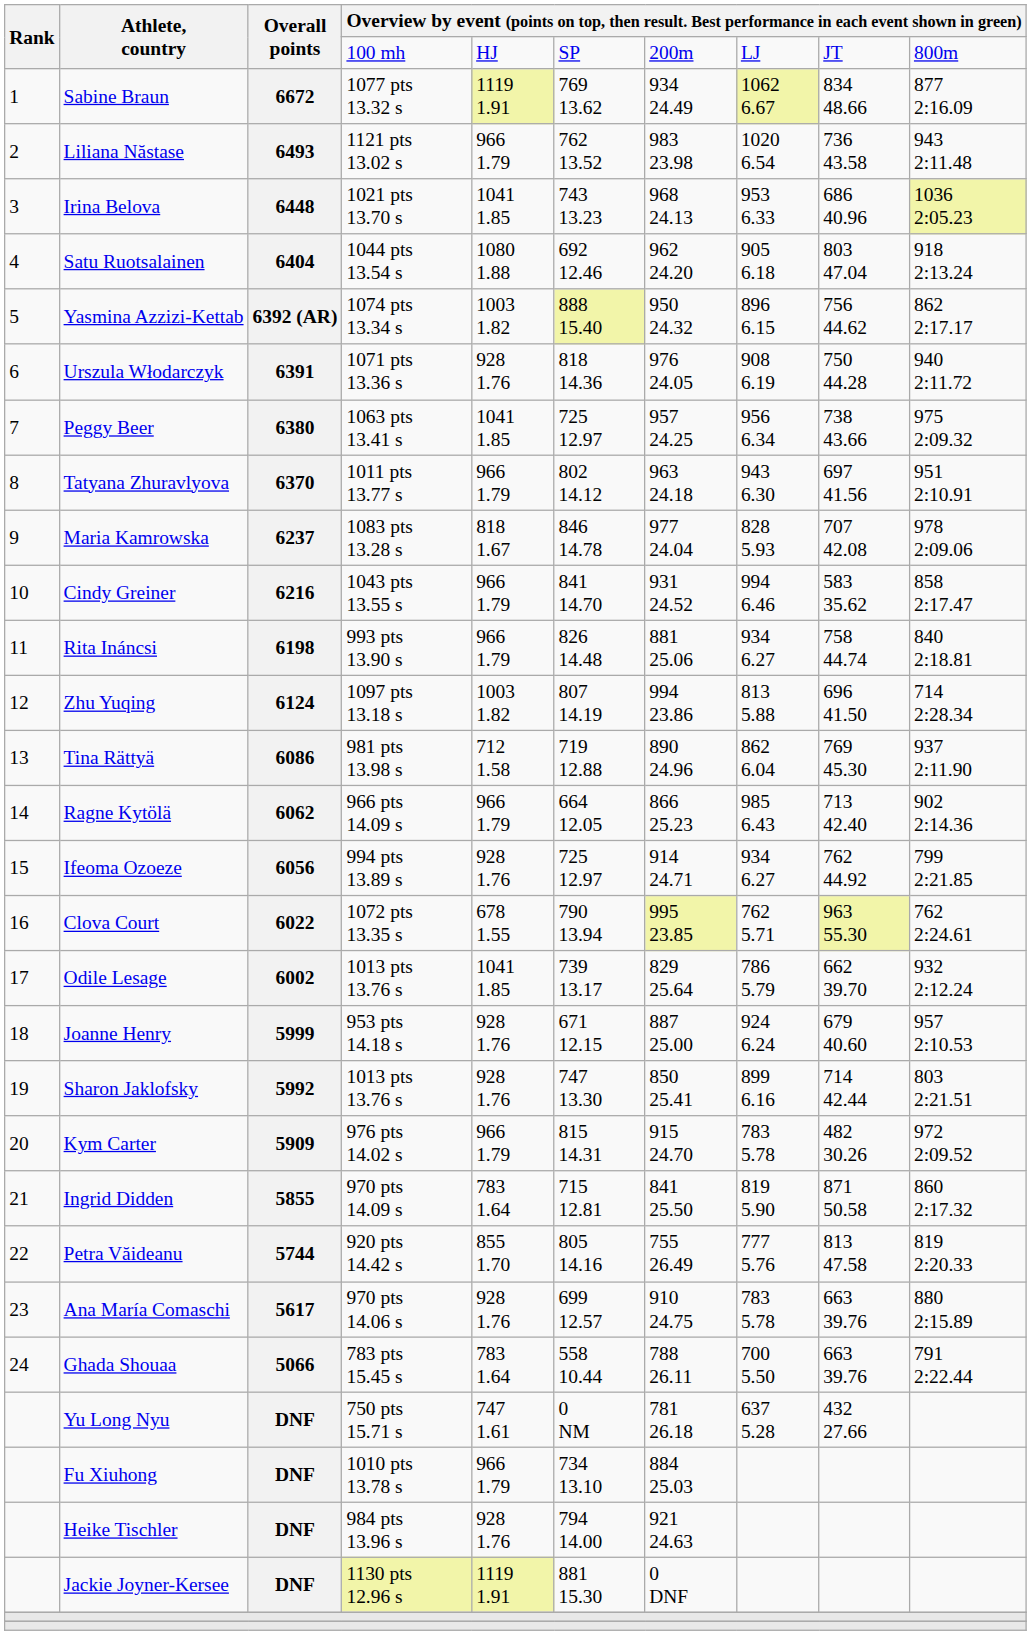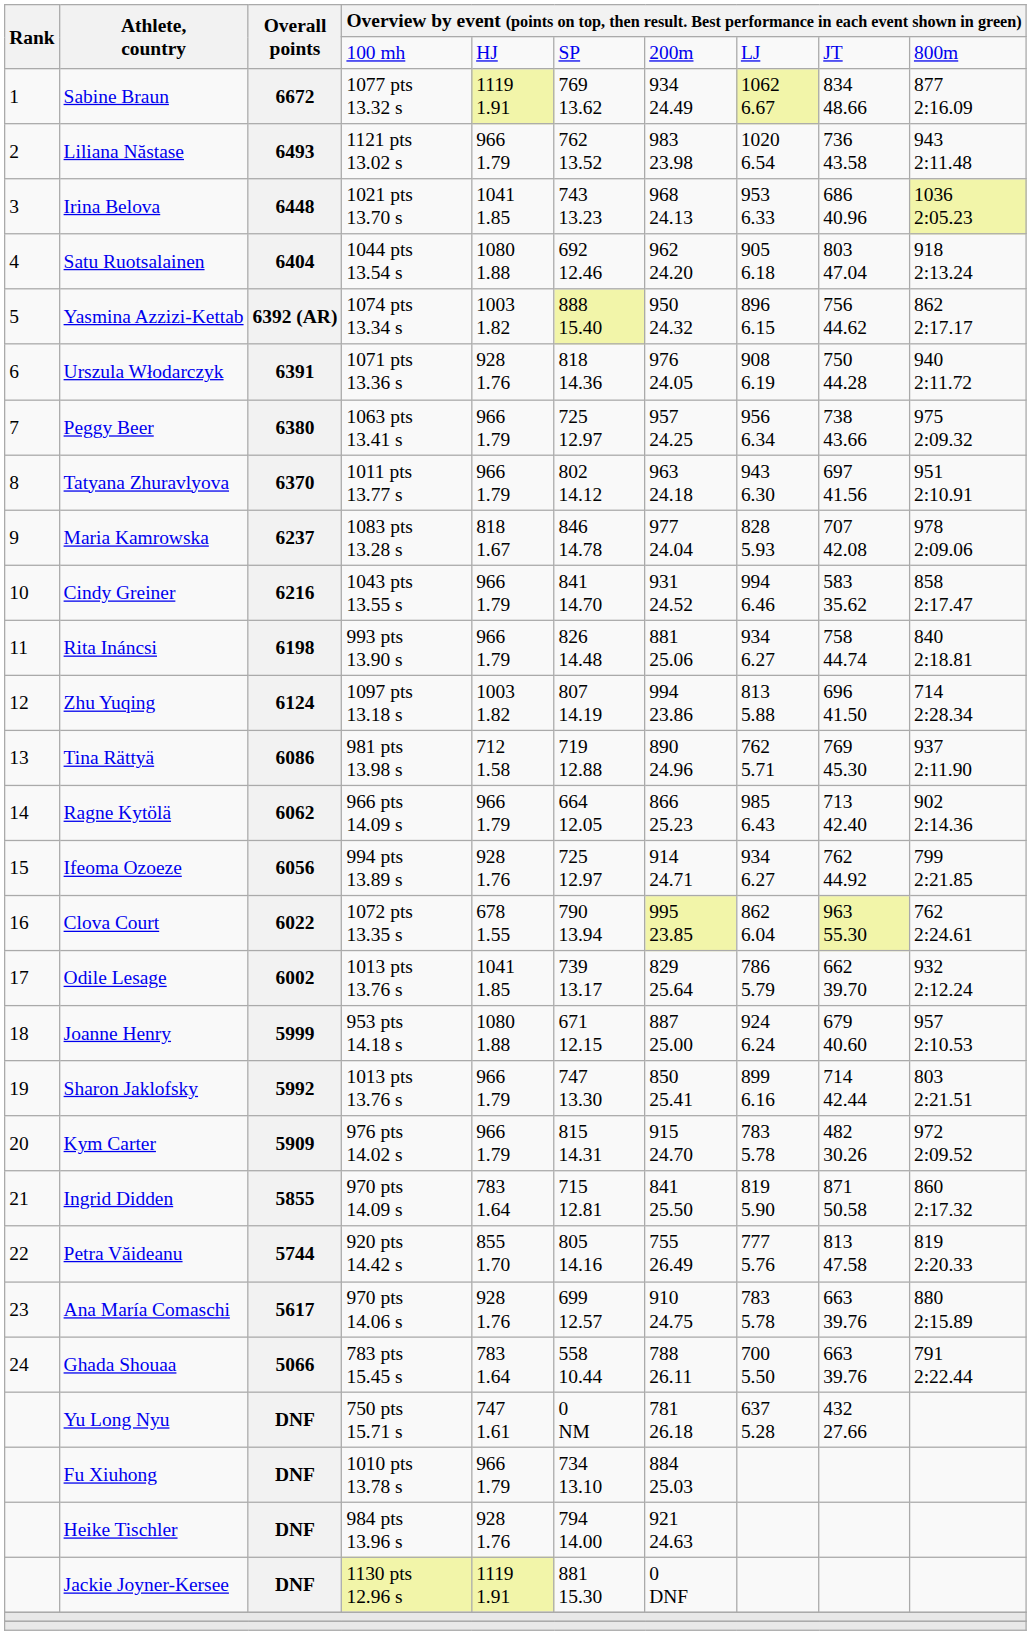 <table class=wikitable style="font-size:95%;">
 <tr>
 <th rowspan=2>Rank</th>
 <th rowspan=2>Athlete,<br>country</th>
 <th rowspan=2>Overall<br>points</th>
 <th colspan=7>Overview by event <small>(points on top, then result. Best performance in each event shown in <span>green</span>)</small></th>
 </tr>
 <tr>
 <td><a href='#'>100 mh</a></td>
 <td><a href='#'>HJ</a></td>
 <td><a href='#'>SP</a></td>
 <td><a href='#'>200m</a></td>
 <td><a href='#'>LJ</a></td>
 <td><a href='#'>JT</a></td>
 <td><a href='#'>800m</a></td>
 </tr>
 <tr>
 <td>1</td>
 <td><a href='#'>Sabine Braun</a><br></td>
 <th>6672</th>
 <td>1077 pts<br>13.32 s</td>
 <td bgcolor="F2F5A9"><span>1119<br>1.91</span></td>
 <td>769<br>13.62</td>
 <td>934<br>24.49</td>
 <td bgcolor="F2F5A9"><span>1062<br>6.67</span></td>
 <td>834<br>48.66</td>
 <td>877<br>2:16.09</td>
 </tr>
 <tr>
 <td>2</td>
 <td><a href='#'>Liliana Năstase</a><br></td>
 <th>6493</th>
 <td>1121 pts<br>13.02 s</td>
 <td>966<br>1.79</td>
 <td>762<br>13.52</td>
 <td>983<br>23.98</td>
 <td>1020<br>6.54</td>
 <td>736<br>43.58</td>
 <td>943<br>2:11.48</td>
 </tr>
 <tr>
 <td>3</td>
 <td><a href='#'>Irina Belova</a><br></td>
 <th>6448</th>
 <td>1021 pts<br>13.70 s</td>
 <td>1041<br>1.85</td>
 <td>743<br>13.23</td>
 <td>968<br>24.13</td>
 <td>953<br>6.33</td>
 <td>686<br>40.96</td>
 <td bgcolor="F2F5A9"><span>1036<br>2:05.23</span></td>
 </tr>
 <tr>
 <td>4</td>
 <td><a href='#'>Satu Ruotsalainen</a><br></td>
 <th>6404</th>
 <td>1044 pts<br>13.54 s</td>
 <td>1080<br>1.88</td>
 <td>692<br>12.46</td>
 <td>962<br>24.20</td>
 <td>905<br>6.18</td>
 <td>803<br>47.04</td>
 <td>918<br>2:13.24</td>
 </tr>
 <tr>
 <td>5</td>
 <td><a href='#'>Yasmina Azzizi-Kettab</a><br></td>
 <th>6392 (AR)</th>
 <td>1074 pts<br>13.34 s</td>
 <td>1003<br>1.82</td>
 <td bgcolor="F2F5A9"><span>888<br>15.40</span></td>
 <td>950<br>24.32</td>
 <td>896<br>6.15</td>
 <td>756<br>44.62</td>
 <td>862<br>2:17.17</td>
 </tr>
 <tr>
 <td>6</td>
 <td><a href='#'>Urszula Włodarczyk</a><br></td>
 <th>6391</th>
 <td>1071 pts<br>13.36 s</td>
 <td>928<br>1.76</td>
 <td>818<br>14.36</td>
 <td>976<br>24.05</td>
 <td>908<br>6.19</td>
 <td>750<br>44.28</td>
 <td>940<br>2:11.72</td>
 </tr>
 <tr>
 <td>7</td>
 <td><a href='#'>Peggy Beer</a><br></td>
 <th>6380</th>
 <td>1063 pts<br>13.41 s</td>
-<td>1041<br>1.85</td>
+<td>966<br>1.79</td>
 <td>725<br>12.97</td>
 <td>957<br>24.25</td>
 <td>956<br>6.34</td>
 <td>738<br>43.66</td>
 <td>975<br>2:09.32</td>
 </tr>
 <tr>
 <td>8</td>
 <td><a href='#'>Tatyana Zhuravlyova</a><br></td>
 <th>6370</th>
 <td>1011 pts<br>13.77 s</td>
 <td>966<br>1.79</td>
 <td>802<br>14.12</td>
 <td>963<br>24.18</td>
 <td>943<br>6.30</td>
 <td>697<br>41.56</td>
 <td>951<br>2:10.91</td>
 </tr>
 <tr>
 <td>9</td>
 <td><a href='#'>Maria Kamrowska</a><br></td>
 <th>6237</th>
 <td>1083 pts<br>13.28 s</td>
 <td>818<br>1.67</td>
 <td>846<br>14.78</td>
 <td>977<br>24.04</td>
 <td>828<br>5.93</td>
 <td>707<br>42.08</td>
 <td>978<br>2:09.06</td>
 </tr>
 <tr>
 <td>10</td>
 <td><a href='#'>Cindy Greiner</a><br></td>
 <th>6216</th>
 <td>1043 pts<br>13.55 s</td>
 <td>966<br>1.79</td>
 <td>841<br>14.70</td>
 <td>931<br>24.52</td>
 <td>994<br>6.46</td>
 <td>583<br>35.62</td>
 <td>858<br>2:17.47</td>
 </tr>
 <tr>
 <td>11</td>
 <td><a href='#'>Rita Ináncsi</a><br></td>
 <th>6198</th>
 <td>993 pts<br>13.90 s</td>
 <td>966<br>1.79</td>
 <td>826<br>14.48</td>
 <td>881<br>25.06</td>
 <td>934<br>6.27</td>
 <td>758<br>44.74</td>
 <td>840<br>2:18.81</td>
 </tr>
 <tr>
 <td>12</td>
 <td><a href='#'>Zhu Yuqing</a><br></td>
 <th>6124</th>
 <td>1097 pts<br>13.18 s</td>
 <td>1003<br>1.82</td>
 <td>807<br>14.19</td>
 <td>994<br>23.86</td>
 <td>813<br>5.88</td>
 <td>696<br>41.50</td>
 <td>714<br>2:28.34</td>
 </tr>
 <tr>
 <td>13</td>
 <td><a href='#'>Tina Rättyä</a><br></td>
 <th>6086</th>
 <td>981 pts<br>13.98 s</td>
 <td>712<br>1.58</td>
 <td>719<br>12.88</td>
 <td>890<br>24.96</td>
-<td>862<br>6.04</td>
+<td>762<br>5.71</td>
 <td>769<br>45.30</td>
 <td>937<br>2:11.90</td>
 </tr>
 <tr>
 <td>14</td>
 <td><a href='#'>Ragne Kytölä</a><br></td>
 <th>6062</th>
 <td>966 pts<br>14.09 s</td>
 <td>966<br>1.79</td>
 <td>664<br>12.05</td>
 <td>866<br>25.23</td>
 <td>985<br>6.43</td>
 <td>713<br>42.40</td>
 <td>902<br>2:14.36</td>
 </tr>
 <tr>
 <td>15</td>
 <td><a href='#'>Ifeoma Ozoeze</a><br></td>
 <th>6056</th>
 <td>994 pts<br>13.89 s</td>
 <td>928<br>1.76</td>
 <td>725<br>12.97</td>
 <td>914<br>24.71</td>
 <td>934<br>6.27</td>
 <td>762<br>44.92</td>
 <td>799<br>2:21.85</td>
 </tr>
 <tr>
 <td>16</td>
 <td><a href='#'>Clova Court</a><br></td>
 <th>6022</th>
 <td>1072 pts<br>13.35 s</td>
 <td>678<br>1.55</td>
 <td>790<br>13.94</td>
 <td bgcolor="F2F5A9"><span>995<br>23.85</span></td>
-<td>762<br>5.71</td>
+<td>862<br>6.04</td>
 <td bgcolor="F2F5A9"><span>963<br>55.30</span></td>
 <td>762<br>2:24.61</td>
 </tr>
 <tr>
 <td>17</td>
 <td><a href='#'>Odile Lesage</a><br></td>
 <th>6002</th>
 <td>1013 pts<br>13.76 s</td>
 <td>1041<br>1.85</td>
 <td>739<br>13.17</td>
 <td>829<br>25.64</td>
 <td>786<br>5.79</td>
 <td>662<br>39.70</td>
 <td>932<br>2:12.24</td>
 </tr>
 <tr>
 <td>18</td>
 <td><a href='#'>Joanne Henry</a><br></td>
 <th>5999</th>
 <td>953 pts<br>14.18 s</td>
-<td>928<br>1.76</td>
+<td>1080<br>1.88</td>
 <td>671<br>12.15</td>
 <td>887<br>25.00</td>
 <td>924<br>6.24</td>
 <td>679<br>40.60</td>
 <td>957<br>2:10.53</td>
 </tr>
 <tr>
 <td>19</td>
 <td><a href='#'>Sharon Jaklofsky</a><br></td>
 <th>5992</th>
 <td>1013 pts<br>13.76 s</td>
-<td>928<br>1.76</td>
+<td>966<br>1.79</td>
 <td>747<br>13.30</td>
 <td>850<br>25.41</td>
 <td>899<br>6.16</td>
 <td>714<br>42.44</td>
 <td>803<br>2:21.51</td>
 </tr>
 <tr>
 <td>20</td>
 <td><a href='#'>Kym Carter</a><br></td>
 <th>5909</th>
 <td>976 pts<br>14.02 s</td>
 <td>966<br>1.79</td>
 <td>815<br>14.31</td>
 <td>915<br>24.70</td>
 <td>783<br>5.78</td>
 <td>482<br>30.26</td>
 <td>972<br>2:09.52</td>
 </tr>
 <tr>
 <td>21</td>
 <td><a href='#'>Ingrid Didden</a><br></td>
 <th>5855</th>
 <td>970 pts<br>14.09 s</td>
 <td>783<br>1.64</td>
 <td>715<br>12.81</td>
 <td>841<br>25.50</td>
 <td>819<br>5.90</td>
 <td>871<br>50.58</td>
 <td>860<br>2:17.32</td>
 </tr>
 <tr>
 <td>22</td>
 <td><a href='#'>Petra Văideanu</a><br></td>
 <th>5744</th>
 <td>920 pts<br>14.42 s</td>
 <td>855<br>1.70</td>
 <td>805<br>14.16</td>
 <td>755<br>26.49</td>
 <td>777<br>5.76</td>
 <td>813<br>47.58</td>
 <td>819<br>2:20.33</td>
 </tr>
 <tr>
 <td>23</td>
 <td><a href='#'>Ana María Comaschi</a><br></td>
 <th>5617</th>
 <td>970 pts<br>14.06 s</td>
 <td>928<br>1.76</td>
 <td>699<br>12.57</td>
 <td>910<br>24.75</td>
 <td>783<br>5.78</td>
 <td>663<br>39.76</td>
 <td>880<br>2:15.89</td>
 </tr>
 <tr>
 <td>24</td>
 <td><a href='#'>Ghada Shouaa</a><br></td>
 <th>5066</th>
 <td>783 pts<br>15.45 s</td>
 <td>783<br>1.64</td>
 <td>558<br>10.44</td>
 <td>788<br>26.11</td>
 <td>700<br>5.50</td>
 <td>663<br>39.76</td>
 <td>791<br>2:22.44</td>
 </tr>
 <tr>
 <td> </td>
 <td><a href='#'>Yu Long Nyu</a><br></td>
 <th>DNF</th>
 <td>750 pts<br>15.71 s</td>
 <td>747<br>1.61</td>
 <td>0<br>NM</td>
 <td>781<br>26.18</td>
 <td>637<br>5.28</td>
 <td>432<br>27.66</td>
 <td> <br> </td>
 </tr>
 <tr>
 <td> </td>
 <td><a href='#'>Fu Xiuhong</a><br></td>
 <th>DNF</th>
 <td>1010 pts<br>13.78 s</td>
 <td>966<br>1.79</td>
 <td>734<br>13.10</td>
 <td>884<br>25.03</td>
 <td> <br> </td>
 <td> <br> </td>
 <td> <br> </td>
 </tr>
 <tr>
 <td> </td>
 <td><a href='#'>Heike Tischler</a><br></td>
 <th>DNF</th>
 <td>984 pts<br>13.96 s</td>
 <td>928<br>1.76</td>
 <td>794<br>14.00</td>
 <td>921<br>24.63</td>
 <td> <br> </td>
 <td> <br> </td>
 <td> <br> </td>
 </tr>
 <tr>
 <td> </td>
 <td><a href='#'>Jackie Joyner-Kersee</a><br></td>
 <th>DNF</th>
 <td bgcolor="F2F5A9"><span>1130 pts<br>12.96 s</span></td>
 <td bgcolor="F2F5A9"><span>1119<br>1.91</span></td>
 <td>881<br>15.30</td>
 <td>0<br>DNF</td>
 <td> <br> </td>
 <td> <br> </td>
 <td> <br> </td>
 </tr>
 <tr>
 </tr>
 <tr bgcolor= e8e8e8>
 <td colspan=10></td>
 </tr>
 <tr>
 </tr>
 <tr bgcolor= e8e8e8>
 <td colspan=10></td>
 </tr>
 </table>
